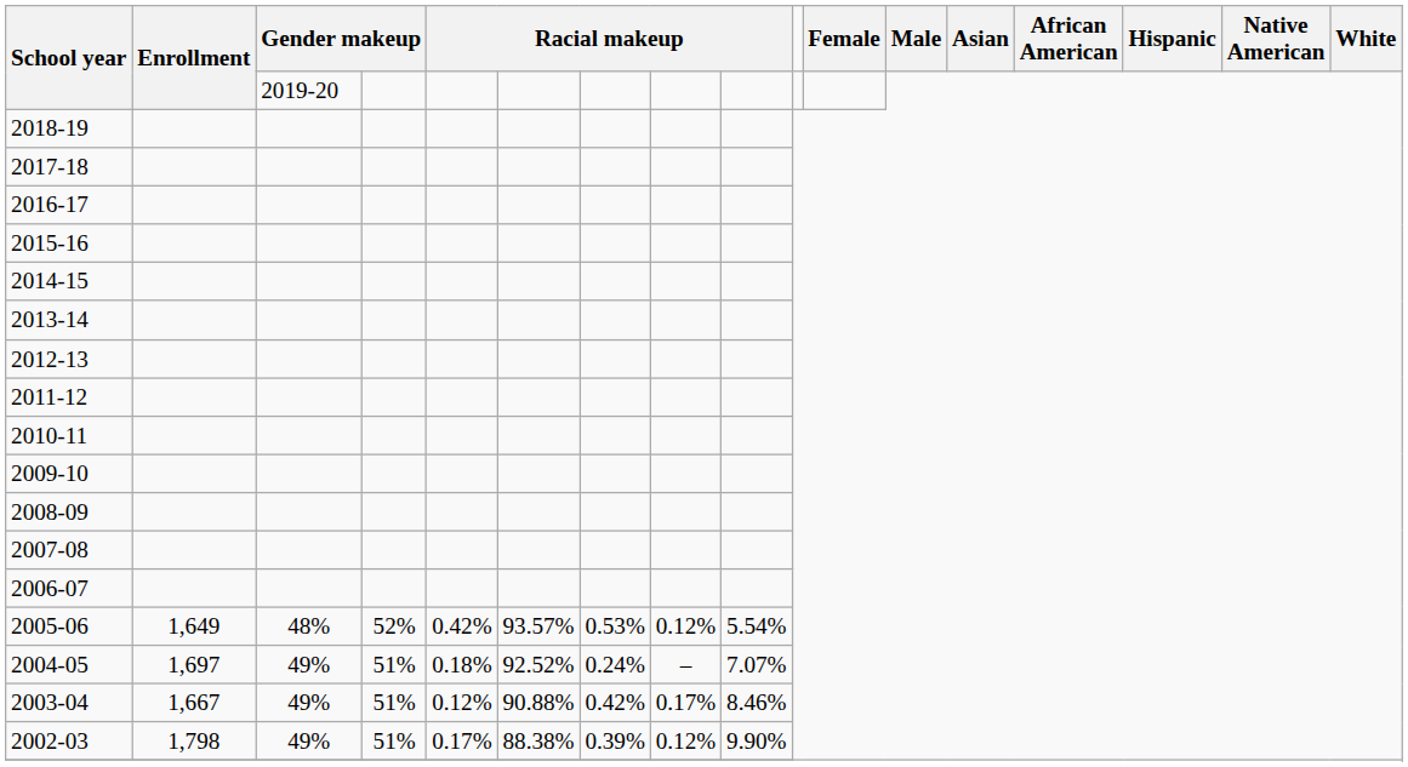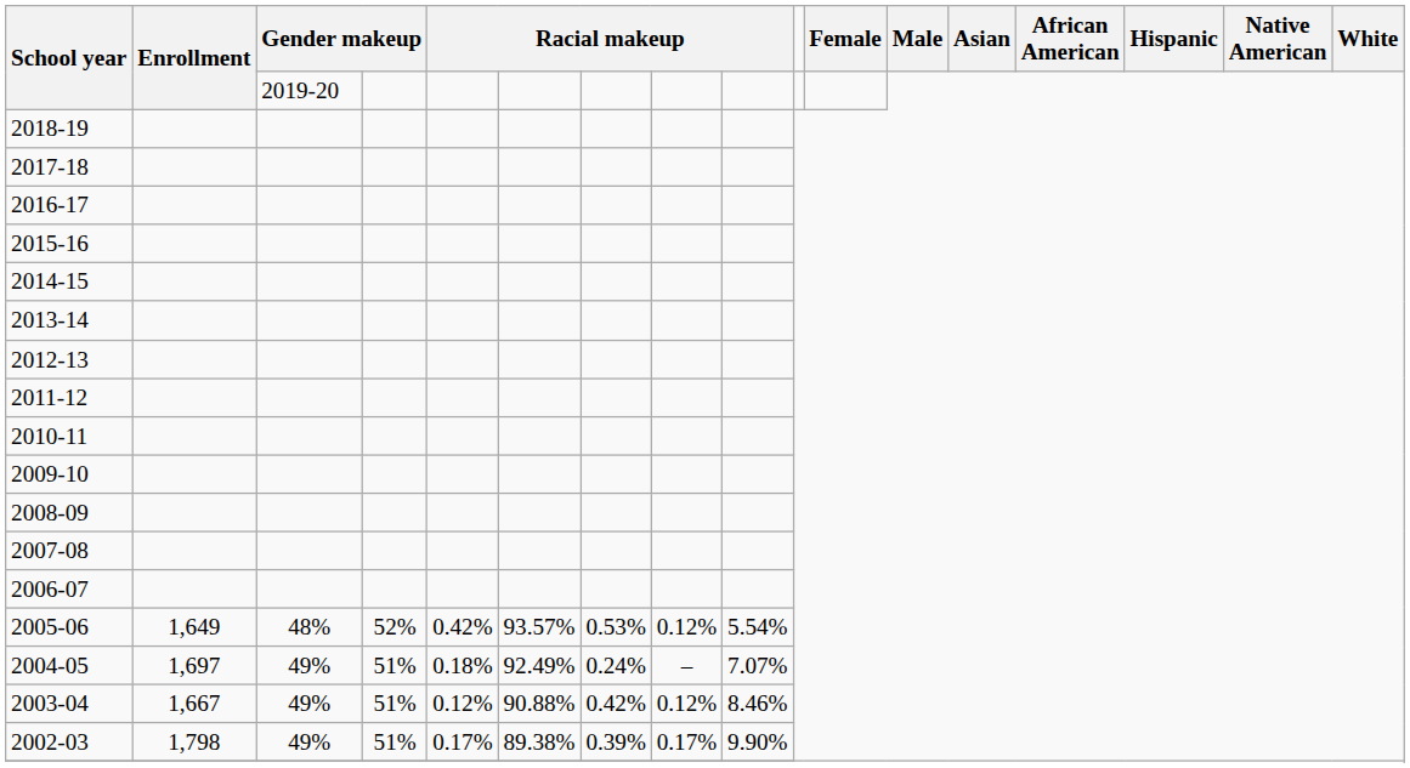 <table class="wikitable" style="font-size: 95%;">
 <tr>
 <th rowspan="2">School year</th>
 <th rowspan="2">Enrollment</th>
 <th colspan="2">Gender makeup</th>
 <th colspan="5">Racial makeup</th>
 <td></td>
 <th>Female</th>
 <th>Male</th>
 <th>Asian</th>
 <th>African <br>American</th>
 <th>Hispanic</th>
 <th>Native <br>American</th>
 <th>White</th>
 </tr>
 <tr>
 <td>2019-20</td>
 <td></td>
 <td></td>
 <td></td>
 <td></td>
 <td></td>
 <td></td>
 <td></td>
 <td></td>
 </tr>
 <tr>
 <td>2018-19</td>
 <td></td>
 <td></td>
 <td></td>
 <td></td>
 <td></td>
 <td></td>
 <td></td>
 <td></td>
 </tr>
 <tr>
 <td>2017-18</td>
 <td></td>
 <td></td>
 <td></td>
 <td></td>
 <td></td>
 <td></td>
 <td></td>
 <td></td>
 </tr>
 <tr>
 <td>2016-17</td>
 <td></td>
 <td></td>
 <td></td>
 <td></td>
 <td></td>
 <td></td>
 <td></td>
 <td></td>
 </tr>
 <tr>
 <td>2015-16</td>
 <td></td>
 <td></td>
 <td></td>
 <td></td>
 <td></td>
 <td></td>
 <td></td>
 <td></td>
 </tr>
 <tr>
 <td>2014-15</td>
 <td></td>
 <td></td>
 <td></td>
 <td></td>
 <td></td>
 <td></td>
 <td></td>
 <td></td>
 </tr>
 <tr>
 <td>2013-14</td>
 <td></td>
 <td></td>
 <td></td>
 <td></td>
 <td></td>
 <td></td>
 <td></td>
 <td></td>
 </tr>
 <tr>
 <td>2012-13</td>
 <td></td>
 <td></td>
 <td></td>
 <td></td>
 <td></td>
 <td></td>
 <td></td>
 <td></td>
 </tr>
 <tr>
 <td>2011-12</td>
 <td></td>
 <td></td>
 <td></td>
 <td></td>
 <td></td>
 <td></td>
 <td></td>
 <td></td>
 </tr>
 <tr>
 <td>2010-11</td>
 <td></td>
 <td></td>
 <td></td>
 <td></td>
 <td></td>
 <td></td>
 <td></td>
 <td></td>
 </tr>
 <tr>
 <td>2009-10</td>
 <td></td>
 <td></td>
 <td></td>
 <td></td>
 <td></td>
 <td></td>
 <td></td>
 <td></td>
 </tr>
 <tr>
 <td>2008-09</td>
 <td></td>
 <td></td>
 <td></td>
 <td></td>
 <td></td>
 <td></td>
 <td></td>
 <td></td>
 </tr>
 <tr>
 <td>2007-08</td>
 <td></td>
 <td></td>
 <td></td>
 <td></td>
 <td></td>
 <td></td>
 <td></td>
 <td></td>
 </tr>
 <tr>
 <td>2006-07</td>
 <td></td>
 <td></td>
 <td></td>
 <td></td>
 <td></td>
 <td></td>
 <td></td>
 <td></td>
 </tr>
 <tr>
 <td align="left">2005-06</td>
 <td align="center">1,649</td>
 <td align="center">48%</td>
 <td align="center">52%</td>
 <td align="center">0.42%</td>
 <td align="center">93.57%</td>
 <td align="center">0.53%</td>
 <td align="center">0.12%</td>
 <td align="center">5.54%</td>
 </tr>
 <tr>
 <td align="left">2004-05</td>
 <td align="center">1,697</td>
 <td align="center">49%</td>
 <td align="center">51%</td>
 <td align="center">0.18%</td>
-<td align="center">92.52%</td>
+<td align="center">92.49%</td>
 <td align="center">0.24%</td>
 <td align="center">–</td>
 <td align="center">7.07%</td>
 </tr>
 <tr>
 <td align="left">2003-04</td>
 <td align="center">1,667</td>
 <td align="center">49%</td>
 <td align="center">51%</td>
 <td align="center">0.12%</td>
 <td align="center">90.88%</td>
 <td align="center">0.42%</td>
-<td align="center">0.17%</td>
+<td align="center">0.12%</td>
 <td align="center">8.46%</td>
 </tr>
 <tr>
 <td align="left">2002-03</td>
 <td align="center">1,798</td>
 <td align="center">49%</td>
 <td align="center">51%</td>
 <td align="center">0.17%</td>
-<td align="center">88.38%</td>
+<td align="center">89.38%</td>
 <td align="center">0.39%</td>
-<td align="center">0.12%</td>
+<td align="center">0.17%</td>
 <td align="center">9.90%</td>
 </tr>
 <tr>
 </tr>
 </table>
